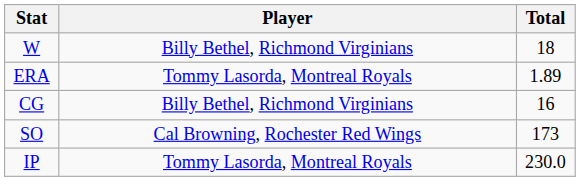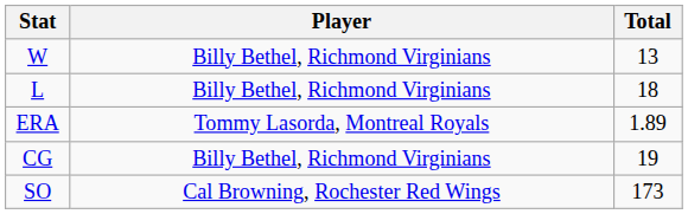 <table class="wikitable" width="40%" style="text-align:center;">
 <tr>
 <th width="5%">Stat</th>
 <th width="60%">Player</th>
 <th width="5%">Total</th>
 </tr>
 <tr>
 <td><a href='#'>W</a></td>
+<td><a href='#'>Billy Bethel</a>, <a href='#'>Richmond Virginians</a></td>
+<td>13</td>
+</tr>
+<tr>
+<td><a href='#'>L</a></td>
 <td><a href='#'>Billy Bethel</a>, <a href='#'>Richmond Virginians</a></td>
 <td>18</td>
 </tr>
 <tr>
 <td><a href='#'>ERA</a></td>
 <td><a href='#'>Tommy Lasorda</a>, <a href='#'>Montreal Royals</a></td>
 <td>1.89</td>
 </tr>
 <tr>
 <td><a href='#'>CG</a></td>
 <td><a href='#'>Billy Bethel</a>, <a href='#'>Richmond Virginians</a></td>
-<td>16</td>
+<td>19</td>
 </tr>
 <tr>
 <td><a href='#'>SO</a></td>
 <td><a href='#'>Cal Browning</a>, <a href='#'>Rochester Red Wings</a></td>
 <td>173</td>
 </tr>
-<tr>
-<td><a href='#'>IP</a></td>
-<td><a href='#'>Tommy Lasorda</a>, <a href='#'>Montreal Royals</a></td>
-<td>230.0</td>
-</tr>
 </table>
